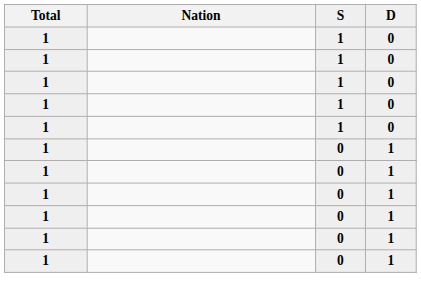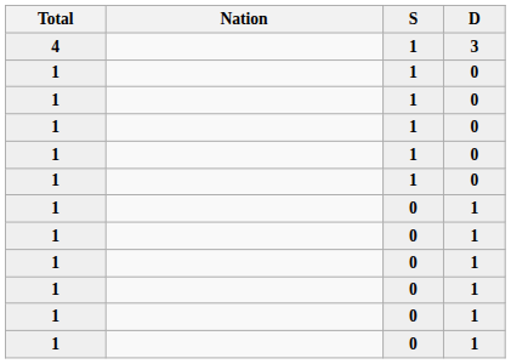 <table class="sortable wikitable" style="font-size:90%;">
 <tr>
 <th width=81>Total</th>
 <th width=236>Nation</th>
 <th width=47 style="background:#efefef"> S </th>
 <th width=47 style="background:#efefef"> D </th>
+</tr>
+<tr align=center>
+<td bgcolor=#efefef><strong>4</strong></td>
+<td align=left></td>
+<td bgcolor=#efefef><strong>1</strong></td>
+<td bgcolor=#efefef><strong>3</strong></td>
 </tr>
 <tr align=center>
 <td bgcolor=#efefef><strong>1</strong></td>
 <td align=left></td>
 <td bgcolor=#efefef><strong>1</strong></td>
 <td bgcolor=#efefef><strong>0</strong></td>
 </tr>
 <tr align=center>
 <td bgcolor=#efefef><strong>1</strong></td>
 <td align=left></td>
 <td bgcolor=#efefef><strong>1</strong></td>
 <td bgcolor=#efefef><strong>0</strong></td>
 </tr>
 <tr align=center>
 <td bgcolor=#efefef><strong>1</strong></td>
 <td align=left></td>
 <td bgcolor=#efefef><strong>1</strong></td>
 <td bgcolor=#efefef><strong>0</strong></td>
 </tr>
 <tr align=center>
 <td bgcolor=#efefef><strong>1</strong></td>
 <td align=left></td>
 <td bgcolor=#efefef><strong>1</strong></td>
 <td bgcolor=#efefef><strong>0</strong></td>
 </tr>
 <tr align=center>
 <td bgcolor=#efefef><strong>1</strong></td>
 <td align=left></td>
 <td bgcolor=#efefef><strong>1</strong></td>
 <td bgcolor=#efefef><strong>0</strong></td>
 </tr>
 <tr align=center>
 <td bgcolor=#efefef><strong>1</strong></td>
 <td align=left></td>
 <td bgcolor=#efefef><strong>0</strong></td>
 <td bgcolor=#efefef><strong>1</strong></td>
 </tr>
 <tr align=center>
 <td bgcolor=#efefef><strong>1</strong></td>
 <td align=left></td>
 <td bgcolor=#efefef><strong>0</strong></td>
 <td bgcolor=#efefef><strong>1</strong></td>
 </tr>
 <tr align=center>
 <td bgcolor=#efefef><strong>1</strong></td>
 <td align=left></td>
 <td bgcolor=#efefef><strong>0</strong></td>
 <td bgcolor=#efefef><strong>1</strong></td>
 </tr>
 <tr align=center>
 <td bgcolor=#efefef><strong>1</strong></td>
 <td align=left></td>
 <td bgcolor=#efefef><strong>0</strong></td>
 <td bgcolor=#efefef><strong>1</strong></td>
 </tr>
 <tr align=center>
 <td bgcolor=#efefef><strong>1</strong></td>
 <td align=left></td>
 <td bgcolor=#efefef><strong>0</strong></td>
 <td bgcolor=#efefef><strong>1</strong></td>
 </tr>
 <tr align=center>
 <td bgcolor=#efefef><strong>1</strong></td>
 <td align=left></td>
 <td bgcolor=#efefef><strong>0</strong></td>
 <td bgcolor=#efefef><strong>1</strong></td>
 </tr>
 </table>
